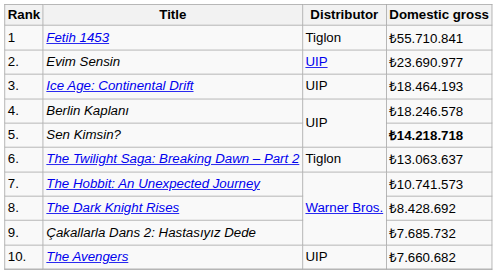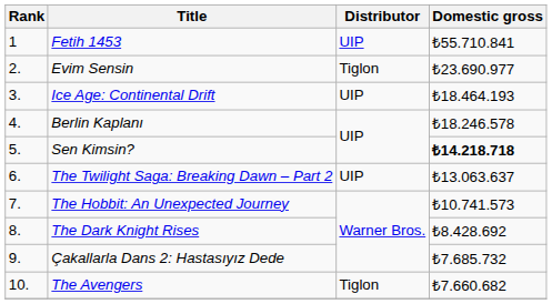 <table class="wikitable sortable" style="margin:auto; margin:auto;">
 <tr>
 <th>Rank</th>
 <th>Title</th>
 <th>Distributor</th>
 <th>Domestic gross</th>
 </tr>
 <tr>
 <td>1</td>
 <td><em><a href='#'>Fetih 1453</a></em></td>
-<td>Tiglon</td>
+<td><a href='#'>UIP</a></td>
 <td>₺55.710.841</td>
 </tr>
 <tr>
 <td>2.</td>
 <td><em>Evim Sensin</em></td>
-<td><a href='#'>UIP</a></td>
+<td>Tiglon</td>
 <td>₺23.690.977</td>
 </tr>
 <tr>
 <td>3.</td>
 <td><em><a href='#'>Ice Age: Continental Drift</a></em></td>
 <td>UIP</td>
 <td>₺18.464.193</td>
 </tr>
 <tr>
 <td>4.</td>
 <td><em>Berlin Kaplanı</em></td>
 <td rowspan="2">UIP</td>
 <td>₺18.246.578</td>
 </tr>
 <tr>
 <td>5.</td>
 <td><em>Sen Kimsin?</em></td>
 <td><strong>₺14.218.718</strong></td>
 </tr>
 <tr>
 <td>6.</td>
 <td><em><a href='#'>The Twilight Saga: Breaking Dawn – Part 2</a></em></td>
-<td>Tiglon</td>
+<td>UIP</td>
 <td>₺13.063.637</td>
 </tr>
 <tr>
 <td>7.</td>
 <td><em><a href='#'>The Hobbit: An Unexpected Journey</a></em></td>
 <td rowspan="3"><a href='#'>Warner Bros.</a></td>
 <td>₺10.741.573</td>
 </tr>
 <tr>
 <td>8.</td>
 <td><em><a href='#'>The Dark Knight Rises</a></em></td>
 <td>₺8.428.692</td>
 </tr>
 <tr>
 <td>9.</td>
 <td><em>Çakallarla Dans 2: Hastasıyız Dede</em></td>
 <td>₺7.685.732</td>
 </tr>
 <tr>
 <td>10.</td>
 <td><em><a href='#'>The Avengers</a></em></td>
-<td>UIP</td>
+<td>Tiglon</td>
 <td>₺7.660.682</td>
 </tr>
 <tr>
 </tr>
 </table>
